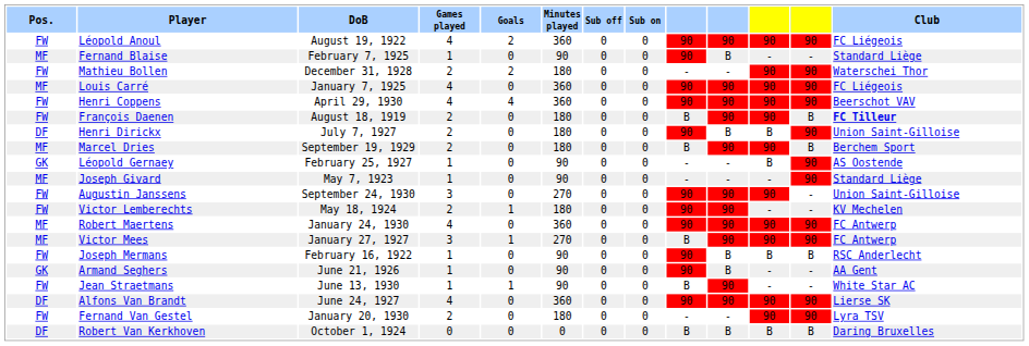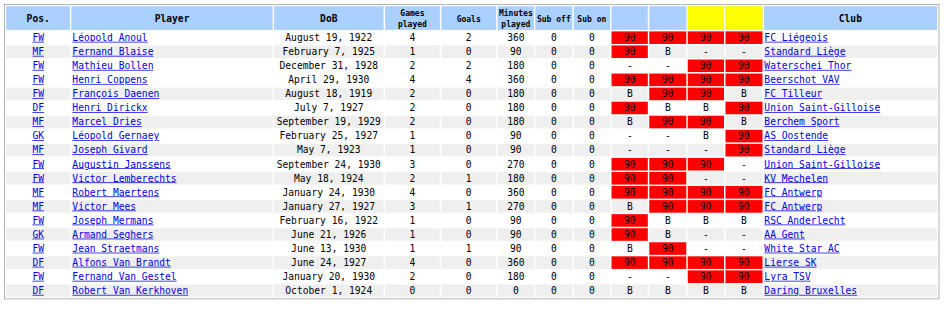 <table border="0" width="100%" style="border: 1px solid #999; background-color:#FFFFFF; text-align:center">
 <tr align="center" bgcolor="#AAD0FF">
 <th width=7%>Pos.</th>
 <th width=22%>Player</th>
 <th width=12%>DoB</th>
 <th width=6%><small>Games<br>played</small></th>
 <th width=6%><small>Goals</small></th>
 <th width=4%><small>Minutes<br>played</small></th>
 <th width=4%><small>Sub off</small></th>
 <th width=4%><small>Sub on</small></th>
 <th width=4%></th>
 <th width=4%></th>
 <th width=4% bgcolor=yellow></th>
 <th width=4% bgcolor=yellow></th>
 <th width=21%>Club</th>
 </tr>
 <tr>
 <td><a href='#'>FW</a></td>
 <td align="left"><a href='#'>Léopold Anoul</a></td>
 <td>August 19, 1922</td>
 <td>4</td>
 <td>2</td>
 <td>360</td>
 <td>0</td>
 <td>0</td>
 <td bgcolor=red>90</td>
 <td bgcolor=red>90</td>
 <td bgcolor=red>90</td>
 <td bgcolor=red>90</td>
 <td align="left"> <a href='#'>FC Liégeois</a></td>
 </tr>
 <tr bgcolor="#EFEFEF">
 <td><a href='#'>MF</a></td>
 <td align="left"><a href='#'>Fernand Blaise</a></td>
 <td>February 7, 1925</td>
 <td>1</td>
 <td>0</td>
 <td>90</td>
 <td>0</td>
 <td>0</td>
 <td bgcolor=red>90</td>
 <td>B</td>
 <td>-</td>
 <td>-</td>
 <td align="left"> <a href='#'>Standard Liège</a></td>
 </tr>
 <tr>
 <td><a href='#'>FW</a></td>
 <td align="left"><a href='#'>Mathieu Bollen</a></td>
 <td>December 31, 1928</td>
 <td>2</td>
 <td>2</td>
 <td>180</td>
 <td>0</td>
 <td>0</td>
 <td>-</td>
 <td>-</td>
 <td bgcolor=red>90</td>
 <td bgcolor=red>90</td>
 <td align="left"> <a href='#'>Waterschei Thor</a></td>
 </tr>
-<tr bgcolor="#EFEFEF">
-<td><a href='#'>MF</a></td>
-<td align="left"><a href='#'>Louis Carré</a></td>
-<td>January 7, 1925</td>
-<td>4</td>
-<td>0</td>
-<td>360</td>
-<td>0</td>
-<td>0</td>
-<td bgcolor=red>90</td>
-<td bgcolor=red>90</td>
-<td bgcolor=red>90</td>
-<td bgcolor=red>90</td>
-<td align="left"> <a href='#'>FC Liégeois</a></td>
-</tr>
 <tr>
 <td><a href='#'>FW</a></td>
 <td align="left"><a href='#'>Henri Coppens</a></td>
 <td>April 29, 1930</td>
 <td>4</td>
 <td>4</td>
 <td>360</td>
 <td>0</td>
 <td>0</td>
 <td bgcolor=red>90</td>
 <td bgcolor=red>90</td>
 <td bgcolor=red>90</td>
 <td bgcolor=red>90</td>
 <td align="left"> <a href='#'>Beerschot VAV</a></td>
 </tr>
 <tr bgcolor="#EFEFEF">
 <td><a href='#'>FW</a></td>
 <td align="left"><a href='#'>François Daenen</a></td>
 <td>August 18, 1919</td>
 <td>2</td>
 <td>0</td>
 <td>180</td>
 <td>0</td>
 <td>0</td>
 <td>B</td>
 <td bgcolor=red>90</td>
 <td bgcolor=red>90</td>
 <td>B</td>
-<td align="left"><strong> <a href='#'>FC Tilleur</a></strong></td>
+<td align="left"> <a href='#'>FC Tilleur</a></td>
 </tr>
 <tr>
 <td><a href='#'>DF</a></td>
 <td align="left"><a href='#'>Henri Dirickx</a></td>
 <td>July 7, 1927</td>
 <td>2</td>
 <td>0</td>
 <td>180</td>
 <td>0</td>
 <td>0</td>
 <td bgcolor=red>90</td>
 <td>B</td>
 <td>B</td>
 <td bgcolor=red>90</td>
 <td align="left"> <a href='#'>Union Saint-Gilloise</a></td>
 </tr>
 <tr bgcolor="#EFEFEF">
 <td><a href='#'>MF</a></td>
 <td align="left"><a href='#'>Marcel Dries</a></td>
 <td>September 19, 1929</td>
 <td>2</td>
 <td>0</td>
 <td>180</td>
 <td>0</td>
 <td>0</td>
 <td>B</td>
 <td bgcolor=red>90</td>
 <td bgcolor=red>90</td>
 <td>B</td>
 <td align="left"> <a href='#'>Berchem Sport</a></td>
 </tr>
 <tr>
 <td><a href='#'>GK</a></td>
 <td align="left"><a href='#'>Léopold Gernaey</a></td>
 <td>February 25, 1927</td>
 <td>1</td>
 <td>0</td>
 <td>90</td>
 <td>0</td>
 <td>0</td>
 <td>-</td>
 <td>-</td>
 <td>B</td>
 <td bgcolor=red>90</td>
 <td align="left"> <a href='#'>AS Oostende</a></td>
 </tr>
 <tr bgcolor="#EFEFEF">
 <td><a href='#'>MF</a></td>
 <td align="left"><a href='#'>Joseph Givard</a></td>
 <td>May 7, 1923</td>
 <td>1</td>
 <td>0</td>
 <td>90</td>
 <td>0</td>
 <td>0</td>
 <td>-</td>
 <td>-</td>
 <td>-</td>
 <td bgcolor=red>90</td>
 <td align="left"> <a href='#'>Standard Liège</a></td>
 </tr>
 <tr>
 <td><a href='#'>FW</a></td>
 <td align="left"><a href='#'>Augustin Janssens</a></td>
 <td>September 24, 1930</td>
 <td>3</td>
 <td>0</td>
 <td>270</td>
 <td>0</td>
 <td>0</td>
 <td bgcolor=red>90</td>
 <td bgcolor=red>90</td>
 <td bgcolor=red>90</td>
 <td>-</td>
 <td align="left"> <a href='#'>Union Saint-Gilloise</a></td>
 </tr>
 <tr bgcolor="#EFEFEF">
 <td><a href='#'>FW</a></td>
 <td align="left"><a href='#'>Victor Lemberechts</a></td>
 <td>May 18, 1924</td>
 <td>2</td>
 <td>1</td>
 <td>180</td>
 <td>0</td>
 <td>0</td>
 <td bgcolor=red>90</td>
 <td bgcolor=red>90</td>
 <td>-</td>
 <td>-</td>
 <td align="left"> <a href='#'>KV Mechelen</a></td>
 </tr>
 <tr>
 <td><a href='#'>MF</a></td>
 <td align="left"><a href='#'>Robert Maertens</a></td>
 <td>January 24, 1930</td>
 <td>4</td>
 <td>0</td>
 <td>360</td>
 <td>0</td>
 <td>0</td>
 <td bgcolor=red>90</td>
 <td bgcolor=red>90</td>
 <td bgcolor=red>90</td>
 <td bgcolor=red>90</td>
 <td align="left"> <a href='#'>FC Antwerp</a></td>
 </tr>
 <tr bgcolor="#EFEFEF">
 <td><a href='#'>MF</a></td>
 <td align="left"><a href='#'>Victor Mees</a></td>
 <td>January 27, 1927</td>
 <td>3</td>
 <td>1</td>
 <td>270</td>
 <td>0</td>
 <td>0</td>
 <td>B</td>
 <td bgcolor=red>90</td>
 <td bgcolor=red>90</td>
 <td bgcolor=red>90</td>
 <td align="left"> <a href='#'>FC Antwerp</a></td>
 </tr>
 <tr>
 <td><a href='#'>FW</a></td>
 <td align="left"><a href='#'>Joseph Mermans</a></td>
 <td>February 16, 1922</td>
 <td>1</td>
 <td>0</td>
 <td>90</td>
 <td>0</td>
 <td>0</td>
 <td bgcolor=red>90</td>
 <td>B</td>
 <td>B</td>
 <td>B</td>
 <td align="left"> <a href='#'>RSC Anderlecht</a></td>
 </tr>
 <tr bgcolor="#EFEFEF">
 <td><a href='#'>GK</a></td>
 <td align="left"><a href='#'>Armand Seghers</a></td>
 <td>June 21, 1926</td>
 <td>1</td>
 <td>0</td>
 <td>90</td>
 <td>0</td>
 <td>0</td>
 <td bgcolor=red>90</td>
 <td>B</td>
 <td>-</td>
 <td>-</td>
 <td align="left"> <a href='#'>AA Gent</a></td>
 </tr>
 <tr>
 <td><a href='#'>FW</a></td>
 <td align="left"><a href='#'>Jean Straetmans</a></td>
 <td>June 13, 1930</td>
 <td>1</td>
 <td>1</td>
 <td>90</td>
 <td>0</td>
 <td>0</td>
 <td>B</td>
 <td bgcolor=red>90</td>
 <td>-</td>
 <td>-</td>
 <td align="left"> <a href='#'>White Star AC</a></td>
 </tr>
 <tr bgcolor="#EFEFEF">
 <td><a href='#'>DF</a></td>
 <td align="left"><a href='#'>Alfons Van Brandt</a></td>
 <td>June 24, 1927</td>
 <td>4</td>
 <td>0</td>
 <td>360</td>
 <td>0</td>
 <td>0</td>
 <td bgcolor=red>90</td>
 <td bgcolor=red>90</td>
 <td bgcolor=red>90</td>
 <td bgcolor=red>90</td>
 <td align="left"> <a href='#'>Lierse SK</a></td>
 </tr>
 <tr>
 <td><a href='#'>FW</a></td>
 <td align="left"><a href='#'>Fernand Van Gestel</a></td>
 <td>January 20, 1930</td>
 <td>2</td>
 <td>0</td>
 <td>180</td>
 <td>0</td>
 <td>0</td>
 <td>-</td>
 <td>-</td>
 <td bgcolor=red>90</td>
 <td bgcolor=red>90</td>
 <td align="left"> <a href='#'>Lyra TSV</a></td>
 </tr>
 <tr bgcolor="#EFEFEF">
 <td><a href='#'>DF</a></td>
 <td align="left"><a href='#'>Robert Van Kerkhoven</a></td>
 <td>October 1, 1924</td>
 <td>0</td>
 <td>0</td>
 <td>0</td>
 <td>0</td>
 <td>0</td>
 <td>B</td>
 <td>B</td>
 <td>B</td>
 <td>B</td>
 <td align="left"> <a href='#'>Daring Bruxelles</a></td>
 </tr>
 </table>
